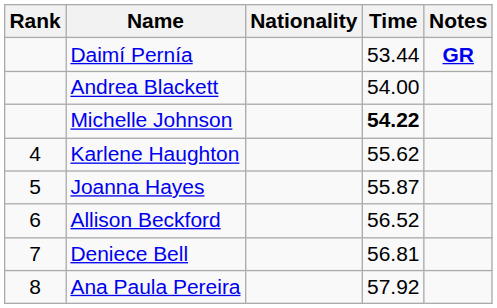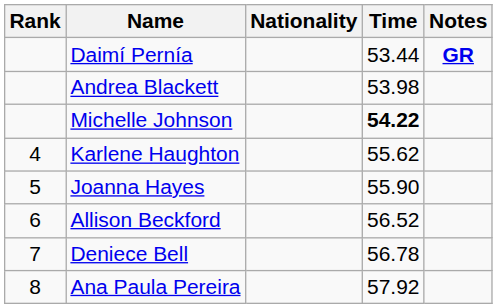 <table class="wikitable sortable" style="text-align:center">
 <tr>
 <th>Rank</th>
 <th>Name</th>
 <th>Nationality</th>
 <th>Time</th>
 <th>Notes</th>
 </tr>
 <tr>
 <td></td>
 <td align=left><a href='#'>Daimí Pernía</a></td>
 <td align=left></td>
 <td>53.44</td>
 <td><strong><a href='#'>GR</a></strong></td>
 </tr>
 <tr>
 <td></td>
 <td align=left><a href='#'>Andrea Blackett</a></td>
 <td align=left></td>
-<td>54.00</td>
+<td>53.98</td>
 <td></td>
 </tr>
 <tr>
 <td></td>
 <td align=left><a href='#'>Michelle Johnson</a></td>
 <td align=left></td>
 <td><strong>54.22</strong></td>
 <td></td>
 </tr>
 <tr>
 <td>4</td>
 <td align=left><a href='#'>Karlene Haughton</a></td>
 <td align=left></td>
 <td>55.62</td>
 <td></td>
 </tr>
 <tr>
 <td>5</td>
 <td align=left><a href='#'>Joanna Hayes</a></td>
 <td align=left></td>
-<td>55.87</td>
+<td>55.90</td>
 <td></td>
 </tr>
 <tr>
 <td>6</td>
 <td align=left><a href='#'>Allison Beckford</a></td>
 <td align=left></td>
 <td>56.52</td>
 <td></td>
 </tr>
 <tr>
 <td>7</td>
 <td align=left><a href='#'>Deniece Bell</a></td>
 <td align=left></td>
-<td>56.81</td>
+<td>56.78</td>
 <td></td>
 </tr>
 <tr>
 <td>8</td>
 <td align=left><a href='#'>Ana Paula Pereira</a></td>
 <td align=left></td>
 <td>57.92</td>
 <td></td>
 </tr>
 </table>
